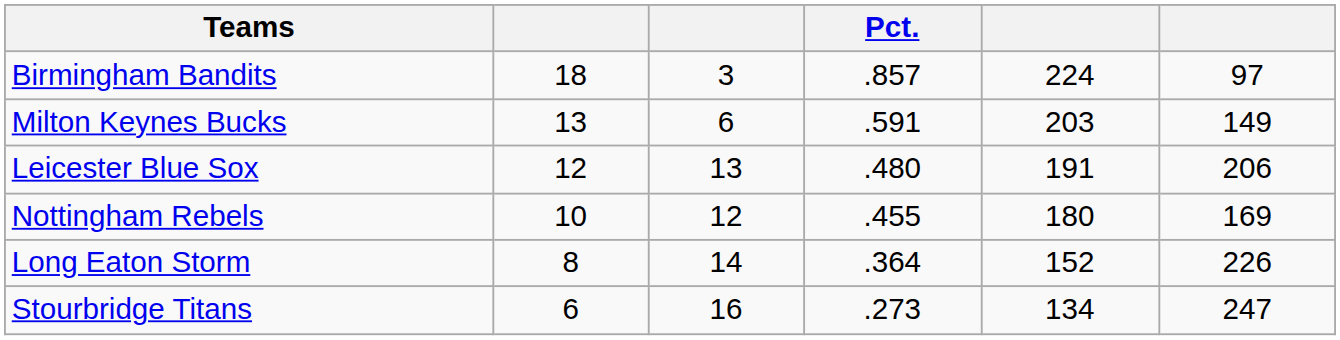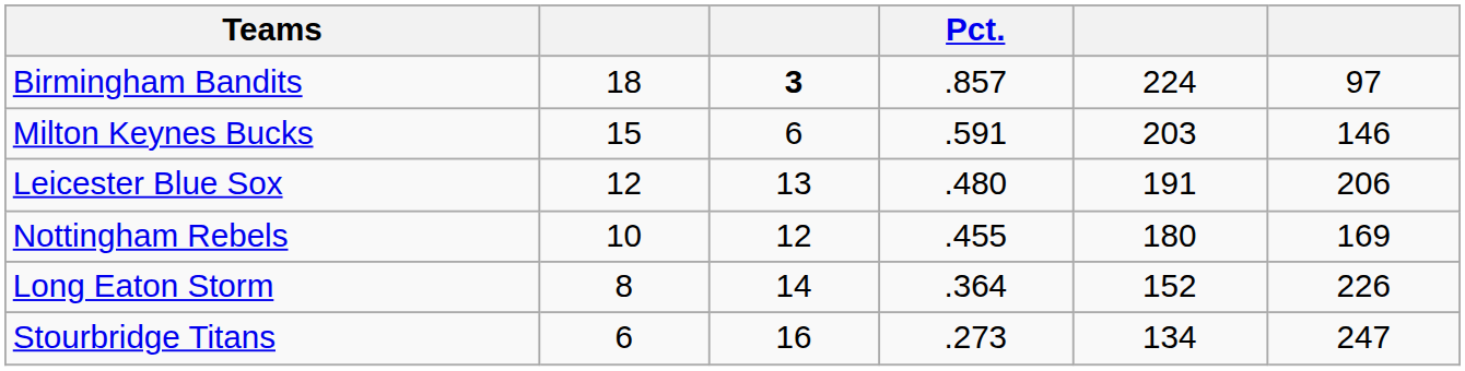 <table class="wikitable sortable" width="57%" style="text-align:center;">
 <tr>
 <th width="22%">Teams</th>
 <th width="7%"></th>
 <th width="7%"></th>
 <th width="8%"><a href='#'>Pct.</a></th>
 <th width="8%"></th>
 <th width="8%"></th>
 </tr>
 <tr>
 <td align=left><a href='#'>Birmingham Bandits</a></td>
 <td>18</td>
-<td>3</td>
+<td><strong>3</strong></td>
 <td>.857</td>
 <td>224</td>
 <td>97</td>
 </tr>
 <tr>
 <td align=left><a href='#'>Milton Keynes Bucks</a></td>
-<td>13</td>
+<td>15</td>
 <td>6</td>
 <td>.591</td>
 <td>203</td>
-<td>149</td>
+<td>146</td>
 </tr>
 <tr>
 <td align=left><a href='#'>Leicester Blue Sox</a></td>
 <td>12</td>
 <td>13</td>
 <td>.480</td>
 <td>191</td>
 <td>206</td>
 </tr>
 <tr>
 <td align=left><a href='#'>Nottingham Rebels</a></td>
 <td>10</td>
 <td>12</td>
 <td>.455</td>
 <td>180</td>
 <td>169</td>
 </tr>
 <tr>
 <td align=left><a href='#'>Long Eaton Storm</a></td>
 <td>8</td>
 <td>14</td>
 <td>.364</td>
 <td>152</td>
 <td>226</td>
 </tr>
 <tr>
 <td align=left><a href='#'>Stourbridge Titans</a></td>
 <td>6</td>
 <td>16</td>
 <td>.273</td>
 <td>134</td>
 <td>247</td>
 </tr>
 </table>
